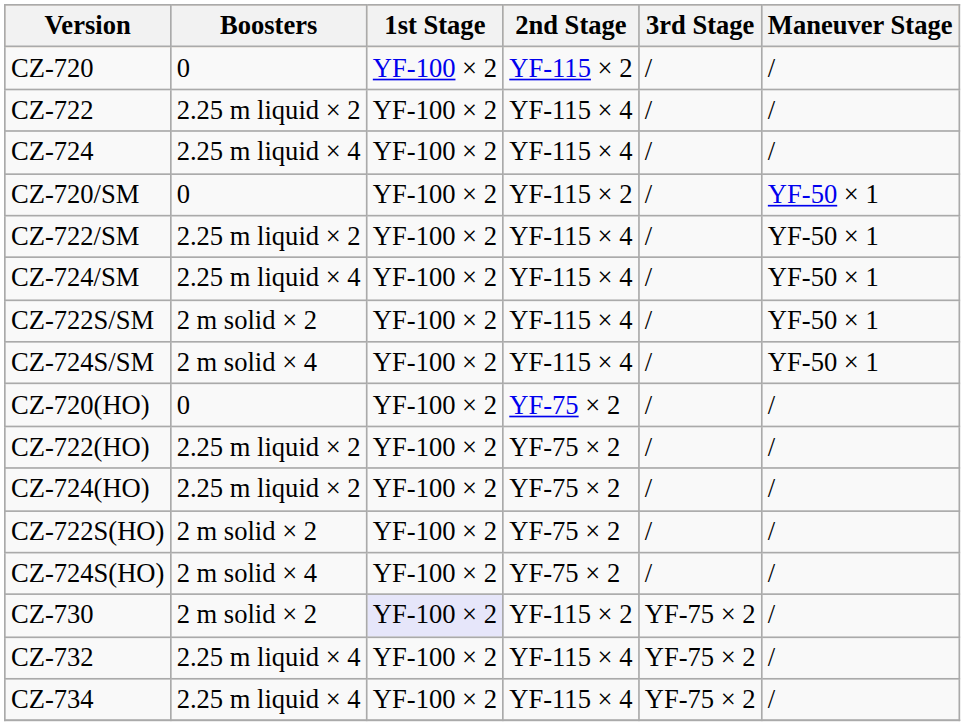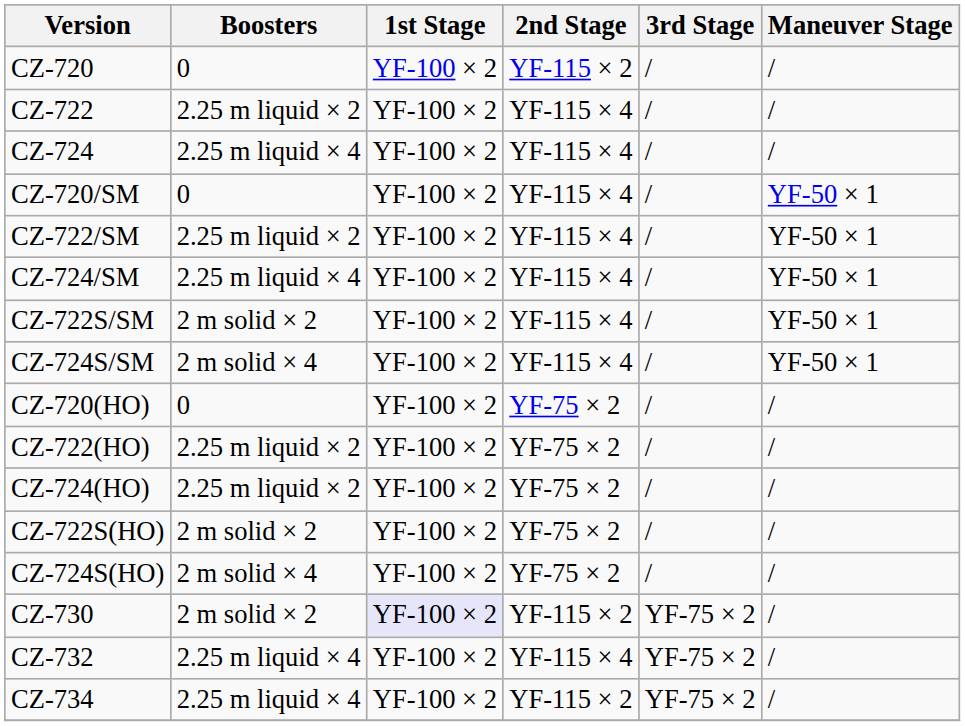 <table class="wikitable sortable">
 <tr style="background:#ffdead;">
 <th>Version</th>
 <th>Boosters</th>
 <th>1st Stage</th>
 <th>2nd Stage</th>
 <th>3rd Stage</th>
 <th>Maneuver Stage</th>
 </tr>
 <tr>
 <td>CZ-720</td>
 <td>0</td>
 <td><a href='#'>YF-100</a> × 2</td>
 <td><a href='#'>YF-115</a> × 2</td>
 <td>/</td>
 <td>/</td>
 </tr>
 <tr>
 <td>CZ-722</td>
 <td>2.25 m liquid × 2</td>
 <td>YF-100 × 2</td>
 <td>YF-115 × 4</td>
 <td>/</td>
 <td>/</td>
 </tr>
 <tr>
 <td>CZ-724</td>
 <td>2.25 m liquid × 4</td>
 <td>YF-100 × 2</td>
 <td>YF-115 × 4</td>
 <td>/</td>
 <td>/</td>
 </tr>
 <tr>
 <td>CZ-720/SM</td>
 <td>0</td>
 <td>YF-100 × 2</td>
-<td>YF-115 × 2</td>
+<td>YF-115 × 4</td>
 <td>/</td>
 <td><a href='#'>YF-50</a> × 1</td>
 </tr>
 <tr>
 <td>CZ-722/SM</td>
 <td>2.25 m liquid × 2</td>
 <td>YF-100 × 2</td>
 <td>YF-115 × 4</td>
 <td>/</td>
 <td>YF-50 × 1</td>
 </tr>
 <tr>
 <td>CZ-724/SM</td>
 <td>2.25 m liquid × 4</td>
 <td>YF-100 × 2</td>
 <td>YF-115 × 4</td>
 <td>/</td>
 <td>YF-50 × 1</td>
 </tr>
 <tr>
 <td>CZ-722S/SM</td>
 <td>2 m solid × 2</td>
 <td>YF-100 × 2</td>
 <td>YF-115 × 4</td>
 <td>/</td>
 <td>YF-50 × 1</td>
 </tr>
 <tr>
 <td>CZ-724S/SM</td>
 <td>2 m solid × 4</td>
 <td>YF-100 × 2</td>
 <td>YF-115 × 4</td>
 <td>/</td>
 <td>YF-50 × 1</td>
 </tr>
 <tr>
 <td>CZ-720(HO)</td>
 <td>0</td>
 <td>YF-100 × 2</td>
 <td><a href='#'>YF-75</a> × 2</td>
 <td>/</td>
 <td>/</td>
 </tr>
 <tr>
 <td>CZ-722(HO)</td>
 <td>2.25 m liquid × 2</td>
 <td>YF-100 × 2</td>
 <td>YF-75 × 2</td>
 <td>/</td>
 <td>/</td>
 </tr>
 <tr>
 <td>CZ-724(HO)</td>
 <td>2.25 m liquid × 2</td>
 <td>YF-100 × 2</td>
 <td>YF-75 × 2</td>
 <td>/</td>
 <td>/</td>
 </tr>
 <tr>
 <td>CZ-722S(HO)</td>
 <td>2 m solid × 2</td>
 <td>YF-100 × 2</td>
 <td>YF-75 × 2</td>
 <td>/</td>
 <td>/</td>
 </tr>
 <tr>
 <td>CZ-724S(HO)</td>
 <td>2 m solid × 4</td>
 <td>YF-100 × 2</td>
 <td>YF-75 × 2</td>
 <td>/</td>
 <td>/</td>
 </tr>
 <tr>
 <td>CZ-730</td>
 <td>2 m solid × 2</td>
 <td style="background: lavender;">YF-100 × 2</td>
 <td>YF-115 × 2</td>
 <td>YF-75 × 2</td>
 <td>/</td>
 </tr>
 <tr>
 <td>CZ-732</td>
 <td>2.25 m liquid × 4</td>
 <td>YF-100 × 2</td>
 <td>YF-115 × 4</td>
 <td>YF-75 × 2</td>
 <td>/</td>
 </tr>
 <tr>
 <td>CZ-734</td>
 <td>2.25 m liquid × 4</td>
 <td>YF-100 × 2</td>
-<td>YF-115 × 4</td>
+<td>YF-115 × 2</td>
 <td>YF-75 × 2</td>
 <td>/</td>
 </tr>
 <tr>
 </tr>
 </table>
